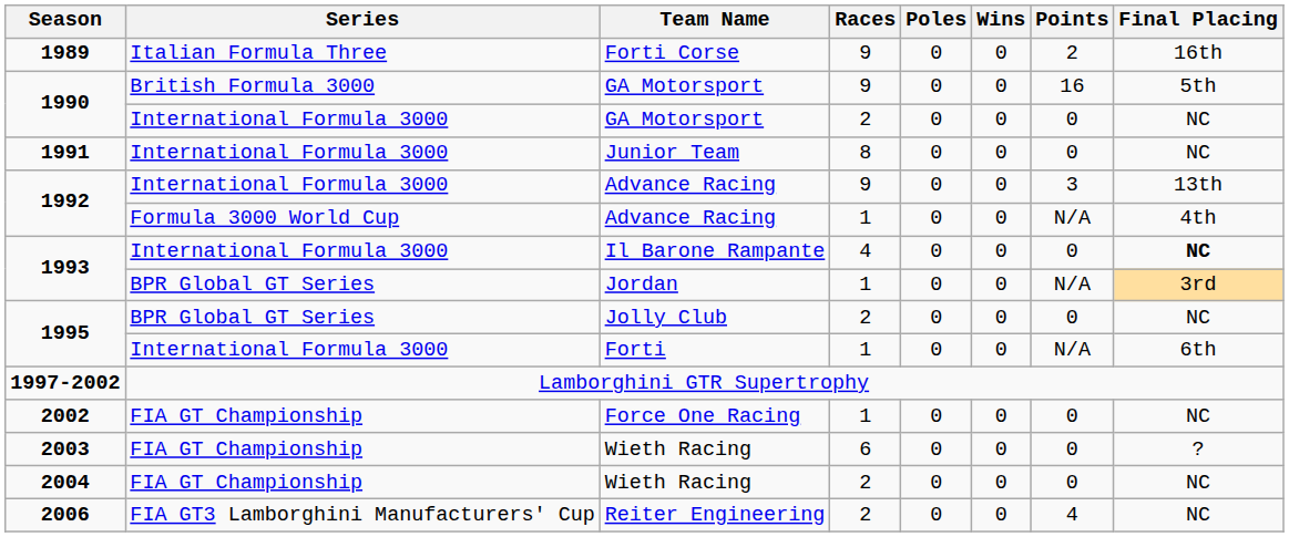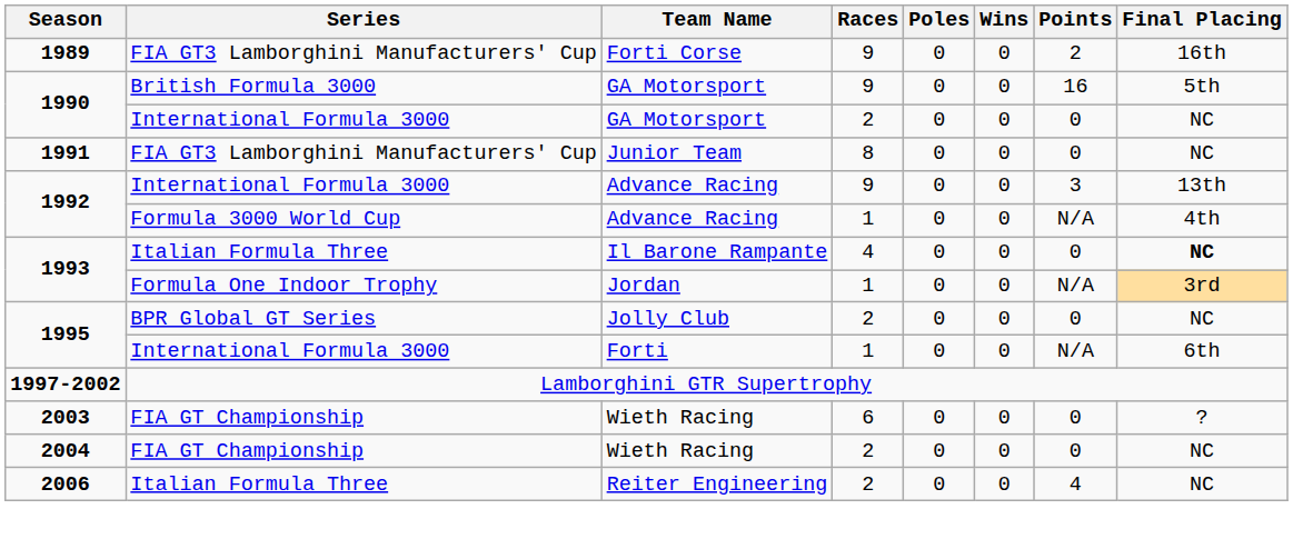 <table class="wikitable" style="font-size: 95%;">
 <tr>
 <th>Season</th>
 <th>Series</th>
 <th>Team Name</th>
 <th>Races</th>
 <th>Poles</th>
 <th>Wins</th>
 <th>Points</th>
 <th>Final Placing</th>
 </tr>
 <tr>
 <td align="center"><strong>1989</strong></td>
-<td><a href='#'>Italian Formula Three</a></td>
+<td><a href='#'>FIA GT3</a> Lamborghini Manufacturers' Cup</td>
 <td><a href='#'>Forti Corse</a></td>
 <td align="center">9</td>
 <td align="center">0</td>
 <td align="center">0</td>
 <td align="center">2</td>
 <td align="center">16th</td>
 </tr>
 <tr>
 <td align="center" rowspan=2><strong>1990</strong></td>
 <td><a href='#'>British Formula 3000</a></td>
 <td><a href='#'>GA Motorsport</a></td>
 <td align="center">9</td>
 <td align="center">0</td>
 <td align="center">0</td>
 <td align="center">16</td>
 <td align="center">5th</td>
 </tr>
 <tr>
 <td><a href='#'>International Formula 3000</a></td>
 <td><a href='#'>GA Motorsport</a></td>
 <td align="center">2</td>
 <td align="center">0</td>
 <td align="center">0</td>
 <td align="center">0</td>
 <td align="center">NC</td>
 </tr>
 <tr>
 <td align="center"><strong>1991</strong></td>
-<td><a href='#'>International Formula 3000</a></td>
+<td><a href='#'>FIA GT3</a> Lamborghini Manufacturers' Cup</td>
 <td><a href='#'>Junior Team</a></td>
 <td align="center">8</td>
 <td align="center">0</td>
 <td align="center">0</td>
 <td align="center">0</td>
 <td align="center">NC</td>
 </tr>
 <tr>
 <td align="center" rowspan=2><strong>1992</strong></td>
 <td><a href='#'>International Formula 3000</a></td>
 <td><a href='#'>Advance Racing</a></td>
 <td align="center">9</td>
 <td align="center">0</td>
 <td align="center">0</td>
 <td align="center">3</td>
 <td align="center">13th</td>
 </tr>
 <tr>
 <td><a href='#'>Formula 3000 World Cup</a></td>
 <td><a href='#'>Advance Racing</a></td>
 <td align="center">1</td>
 <td align="center">0</td>
 <td align="center">0</td>
 <td align="center">N/A</td>
 <td align="center">4th</td>
 </tr>
 <tr>
 <td align="center" rowspan=2><strong>1993</strong></td>
-<td><a href='#'>International Formula 3000</a></td>
+<td><a href='#'>Italian Formula Three</a></td>
 <td><a href='#'>Il Barone Rampante</a></td>
 <td align="center">4</td>
 <td align="center">0</td>
 <td align="center">0</td>
 <td align="center">0</td>
 <td align="center"><strong>NC</strong></td>
 </tr>
 <tr>
-<td><a href='#'>BPR Global GT Series</a></td>
+<td><a href='#'>Formula One Indoor Trophy</a></td>
 <td><a href='#'>Jordan</a></td>
 <td align="center">1</td>
 <td align="center">0</td>
 <td align="center">0</td>
 <td align="center">N/A</td>
 <td align="center" style="background:#FFDF9F;">3rd</td>
 </tr>
 <tr>
 <td align="center" rowspan=2><strong>1995</strong></td>
 <td><a href='#'>BPR Global GT Series</a></td>
 <td><a href='#'>Jolly Club</a></td>
 <td align="center">2</td>
 <td align="center">0</td>
 <td align="center">0</td>
 <td align="center">0</td>
 <td align="center">NC</td>
 </tr>
 <tr>
 <td><a href='#'>International Formula 3000</a></td>
 <td><a href='#'>Forti</a></td>
 <td align="center">1</td>
 <td align="center">0</td>
 <td align="center">0</td>
 <td align="center">N/A</td>
 <td align="center">6th</td>
 </tr>
 <tr>
 <td align="center"><strong>1997-2002</strong></td>
 <td colspan=7 align="center"><a href='#'>Lamborghini GTR Supertrophy</a></td>
 </tr>
 <tr>
-<td align="center"><strong>2002</strong></td>
-<td><a href='#'>FIA GT Championship</a></td>
-<td><a href='#'>Force One Racing</a></td>
-<td align="center">1</td>
-<td align="center">0</td>
-<td align="center">0</td>
-<td align="center">0</td>
-<td align="center">NC</td>
-</tr>
-<tr>
 <td align="center"><strong>2003</strong></td>
 <td><a href='#'>FIA GT Championship</a></td>
 <td>Wieth Racing</td>
 <td align="center">6</td>
 <td align="center">0</td>
 <td align="center">0</td>
 <td align="center">0</td>
 <td align="center">?</td>
 </tr>
 <tr>
 <td align="center"><strong>2004</strong></td>
 <td><a href='#'>FIA GT Championship</a></td>
 <td>Wieth Racing</td>
 <td align="center">2</td>
 <td align="center">0</td>
 <td align="center">0</td>
 <td align="center">0</td>
 <td align="center">NC</td>
 </tr>
 <tr>
 <td align="center"><strong>2006</strong></td>
-<td><a href='#'>FIA GT3</a> Lamborghini Manufacturers' Cup</td>
+<td><a href='#'>Italian Formula Three</a></td>
 <td><a href='#'>Reiter Engineering</a></td>
 <td align="center">2</td>
 <td align="center">0</td>
 <td align="center">0</td>
 <td align="center">4</td>
 <td align="center">NC</td>
 </tr>
 </table>
